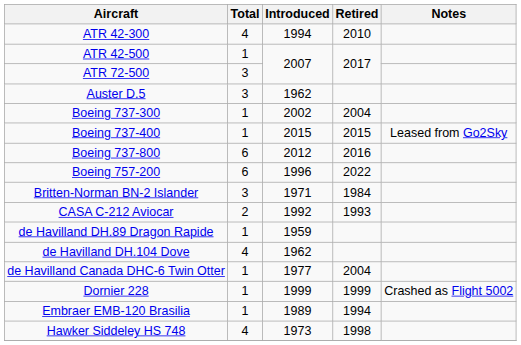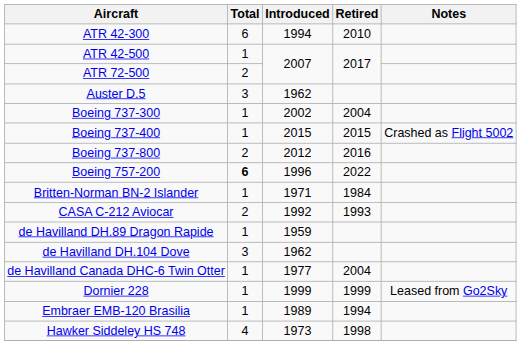 <table class="wikitable" style="border-collapse:collapse;text-align:center">
 <tr>
 <th>Aircraft</th>
 <th>Total</th>
 <th>Introduced</th>
 <th>Retired</th>
 <th>Notes</th>
 </tr>
 <tr>
 <td><a href='#'>ATR 42-300</a></td>
-<td>4</td>
+<td>6</td>
 <td>1994</td>
 <td>2010</td>
 <td></td>
 </tr>
 <tr>
 <td><a href='#'>ATR 42-500</a></td>
 <td>1</td>
 <td rowspan=2>2007</td>
 <td rowspan=2>2017</td>
 <td></td>
 </tr>
 <tr>
 <td><a href='#'>ATR 72-500</a></td>
-<td>3</td>
+<td>2</td>
 <td></td>
 </tr>
 <tr>
 <td><a href='#'>Auster D.5</a></td>
 <td>3</td>
 <td>1962</td>
 <td></td>
 <td></td>
 </tr>
 <tr>
 <td><a href='#'>Boeing 737-300</a></td>
 <td>1</td>
 <td>2002</td>
 <td>2004</td>
 <td></td>
 </tr>
 <tr>
 <td><a href='#'>Boeing 737-400</a></td>
 <td>1</td>
 <td>2015</td>
 <td>2015</td>
-<td>Leased from <a href='#'>Go2Sky</a></td>
+<td>Crashed as <a href='#'>Flight 5002</a></td>
 </tr>
 <tr>
 <td><a href='#'>Boeing 737-800</a></td>
-<td>6</td>
+<td>2</td>
 <td>2012</td>
 <td>2016</td>
 <td></td>
 </tr>
 <tr>
 <td><a href='#'>Boeing 757-200</a></td>
-<td>6</td>
+<td><strong>6</strong></td>
 <td>1996</td>
 <td>2022</td>
 <td></td>
 </tr>
 <tr>
 <td><a href='#'>Britten-Norman BN-2 Islander</a></td>
-<td>3</td>
+<td>1</td>
 <td>1971</td>
 <td>1984</td>
 <td></td>
 </tr>
 <tr>
 <td><a href='#'>CASA C-212 Aviocar</a></td>
 <td>2</td>
 <td>1992</td>
 <td>1993</td>
 <td></td>
 </tr>
 <tr>
 <td><a href='#'>de Havilland DH.89 Dragon Rapide</a></td>
 <td>1</td>
 <td>1959</td>
 <td></td>
 <td></td>
 </tr>
 <tr>
 <td><a href='#'>de Havilland DH.104 Dove</a></td>
-<td>4</td>
+<td>3</td>
 <td>1962</td>
 <td></td>
 <td></td>
 </tr>
 <tr>
 <td><a href='#'>de Havilland Canada DHC-6 Twin Otter</a></td>
 <td>1</td>
 <td>1977</td>
 <td>2004</td>
 <td></td>
 </tr>
 <tr>
 <td><a href='#'>Dornier 228</a></td>
 <td>1</td>
 <td>1999</td>
 <td>1999</td>
-<td>Crashed as <a href='#'>Flight 5002</a></td>
+<td>Leased from <a href='#'>Go2Sky</a></td>
 </tr>
 <tr>
 <td><a href='#'>Embraer EMB-120 Brasilia</a></td>
 <td>1</td>
 <td>1989</td>
 <td>1994</td>
 <td></td>
 </tr>
 <tr>
 <td><a href='#'>Hawker Siddeley HS 748</a></td>
 <td>4</td>
 <td>1973</td>
 <td>1998</td>
 <td></td>
 </tr>
 <tr>
 </tr>
 </table>
